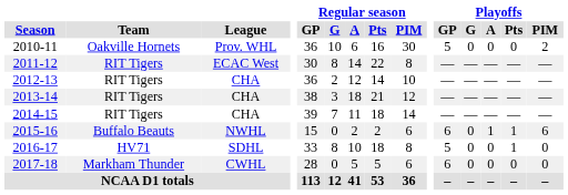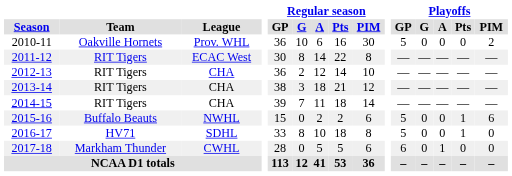 <table border="0" cellpadding="1" cellspacing="0" width="75%" style="text-align:center">
 <tr>
 <th colspan="3" bgcolor="#ffffff"> </th>
 <th rowspan="93" bgcolor="#ffffff"> </th>
 <th colspan="5"><a href='#'>Regular season</a></th>
 <th rowspan="93" bgcolor="#ffffff"> </th>
 <th colspan="5"><a href='#'>Playoffs</a></th>
 </tr>
 <tr bgcolor="#e0e0e0">
 <th><a href='#'>Season</a></th>
 <th>Team</th>
 <th>League</th>
 <th>GP</th>
 <th><a href='#'>G</a></th>
 <th><a href='#'>A</a></th>
 <th><a href='#'>Pts</a></th>
 <th><a href='#'>PIM</a></th>
 <th>GP</th>
 <th>G</th>
 <th>A</th>
 <th>Pts</th>
 <th>PIM</th>
 </tr>
 <tr>
 <td>2010-11</td>
 <td><a href='#'>Oakville Hornets</a></td>
 <td><a href='#'>Prov. WHL</a></td>
 <td>36</td>
 <td>10</td>
 <td>6</td>
 <td>16</td>
 <td>30</td>
 <td>5</td>
 <td>0</td>
 <td>0</td>
 <td>0</td>
 <td>2</td>
 </tr>
 <tr bgcolor="#f0f0f0">
 <td><a href='#'>2011-12</a></td>
 <td><a href='#'>RIT Tigers</a></td>
 <td><a href='#'>ECAC West</a></td>
 <td>30</td>
 <td>8</td>
 <td>14</td>
 <td>22</td>
 <td>8</td>
 <td>—</td>
 <td>—</td>
 <td>—</td>
 <td>—</td>
 <td>—</td>
 </tr>
 <tr>
 <td><a href='#'>2012-13</a></td>
 <td>RIT Tigers</td>
 <td><a href='#'>CHA</a></td>
 <td>36</td>
 <td>2</td>
 <td>12</td>
 <td>14</td>
 <td>10</td>
 <td>—</td>
 <td>—</td>
 <td>—</td>
 <td>—</td>
 <td>—</td>
 </tr>
 <tr bgcolor="#f0f0f0">
 <td><a href='#'>2013-14</a></td>
 <td>RIT Tigers</td>
 <td>CHA</td>
 <td>38</td>
 <td>3</td>
 <td>18</td>
 <td>21</td>
 <td>12</td>
 <td>—</td>
 <td>—</td>
 <td>—</td>
 <td>—</td>
 <td>—</td>
 </tr>
 <tr>
 <td><a href='#'>2014-15</a></td>
 <td>RIT Tigers</td>
 <td>CHA</td>
 <td>39</td>
 <td>7</td>
 <td>11</td>
 <td>18</td>
 <td>14</td>
 <td>—</td>
 <td>—</td>
 <td>—</td>
 <td>—</td>
 <td>—</td>
 </tr>
 <tr bgcolor="#f0f0f0">
 <td><a href='#'>2015-16</a></td>
 <td><a href='#'>Buffalo Beauts</a></td>
 <td><a href='#'>NWHL</a></td>
 <td>15</td>
 <td>0</td>
 <td>2</td>
 <td>2</td>
 <td>6</td>
-<td>6</td>
+<td>5</td>
 <td>0</td>
-<td>1</td>
+<td>0</td>
 <td>1</td>
 <td>6</td>
 </tr>
 <tr>
 <td><a href='#'>2016-17</a></td>
 <td><a href='#'>HV71</a></td>
 <td><a href='#'>SDHL</a></td>
 <td>33</td>
 <td>8</td>
 <td>10</td>
 <td>18</td>
 <td>8</td>
 <td>5</td>
 <td>0</td>
 <td>0</td>
 <td>1</td>
 <td>0</td>
 </tr>
 <tr bgcolor="#f0f0f0">
 <td><a href='#'>2017-18</a></td>
 <td><a href='#'>Markham Thunder</a></td>
 <td><a href='#'>CWHL</a></td>
 <td>28</td>
 <td>0</td>
 <td>5</td>
 <td>5</td>
 <td>6</td>
 <td>6</td>
 <td>0</td>
-<td>0</td>
+<td>1</td>
 <td>0</td>
 <td>0</td>
 </tr>
 <tr bgcolor="#e0e0e0">
 <th colspan="3">NCAA D1 totals</th>
 <th>113</th>
 <th>12</th>
 <th>41</th>
 <th>53</th>
 <th>36</th>
 <th>–</th>
 <th>–</th>
 <th>–</th>
 <th>–</th>
 <th>–</th>
 </tr>
 </table>
